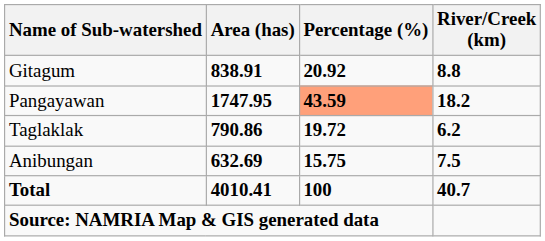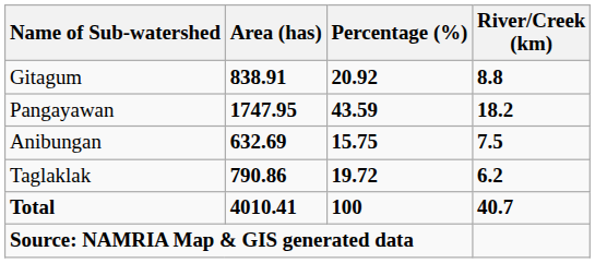 <table class="wikitable">
 <tr>
 <th>Name of Sub-watershed</th>
 <th>Area  (has)</th>
 <th>Percentage  (%)</th>
 <th>River/Creek<br><strong>(km)</strong></th>
 </tr>
 <tr>
 <td>Gitagum</td>
 <td><strong>838.91</strong></td>
 <td><strong>20.92</strong></td>
 <td><strong>8.8</strong></td>
 </tr>
 <tr>
 <td>Pangayawan</td>
 <td><strong>1747.95</strong></td>
-<td style="background: lightsalmon;"><strong>43.59</strong></td>
+<td><strong>43.59</strong></td>
 <td><strong>18.2</strong></td>
+</tr>
+<tr>
+<td>Anibungan</td>
+<td><strong>632.69</strong></td>
+<td><strong>15.75</strong></td>
+<td><strong>7.5</strong></td>
 </tr>
 <tr>
 <td>Taglaklak</td>
 <td><strong>790.86</strong></td>
 <td><strong>19.72</strong></td>
 <td><strong>6.2</strong></td>
-</tr>
-<tr>
-<td>Anibungan</td>
-<td><strong>632.69</strong></td>
-<td><strong>15.75</strong></td>
-<td><strong>7.5</strong></td>
 </tr>
 <tr>
 <td><strong>Total</strong></td>
 <td><strong>4010.41</strong></td>
 <td><strong>100</strong></td>
 <td><strong>40.7</strong></td>
 </tr>
 <tr>
 <td colspan="3"><strong>Source: NAMRIA Map & GIS generated data</strong></td>
 </tr>
 </table>
